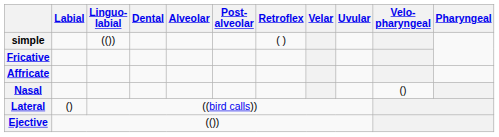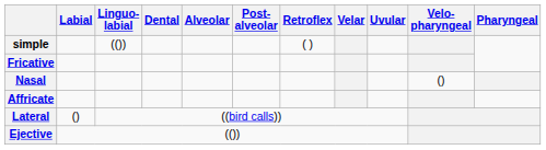 <table class=wikitable>
 <tr align=center>
 <th></th>
 <th><a href='#'>Labial</a></th>
 <th><a href='#'>Linguo-<br>labial</a></th>
 <th><a href='#'>Dental</a></th>
 <th><a href='#'>Alveolar</a></th>
 <th><a href='#'>Post-<br>alveolar</a></th>
 <th><a href='#'>Retroflex</a></th>
 <th><a href='#'>Velar</a></th>
 <th><a href='#'>Uvular</a></th>
 <th><a href='#'>Velo-<br>pharyngeal</a></th>
 <th><a href='#'>Pharyngeal</a></th>
 </tr>
 <tr align=center>
 <th>simple</th>
 <td> </td>
 <td>(())</td>
 <td></td>
 <td> </td>
 <td></td>
 <td>( )</td>
 <th></th>
 <td> </td>
 <th></th>
 <td rowspan=2> </td>
 </tr>
 <tr align=center>
 <th><a href='#'>Fricative</a></th>
 <td></td>
 <td></td>
 <td></td>
 <td> </td>
 <td></td>
 <td></td>
 <th></th>
 <td> </td>
 <th></th>
 </tr>
 <tr align=center>
+<th><a href='#'>Nasal</a></th>
+<td></td>
+<td></td>
+<td></td>
+<td></td>
+<td></td>
+<td></td>
+<th></th>
+<td></td>
+<td>()</td>
+<th></th>
+</tr>
+<tr align=center>
 <th><a href='#'>Affricate</a></th>
 <td></td>
 <td></td>
 <td></td>
 <td></td>
 <td></td>
 <td></td>
 <th></th>
 <td></td>
 <th></th>
 <td> </td>
 </tr>
 <tr align=center>
-<th><a href='#'>Nasal</a></th>
-<td></td>
-<td></td>
-<td></td>
-<td></td>
-<td></td>
-<td></td>
-<th></th>
-<td></td>
-<td>()</td>
-<th></th>
-</tr>
-<tr align=center>
 <th><a href='#'>Lateral</a></th>
 <td>()</td>
 <td colspan=7>((<a href='#'>bird calls</a>))</td>
 <th colspan=2></th>
 </tr>
 <tr align=center>
 <th><a href='#'>Ejective</a></th>
 <td colspan=8>(())</td>
 <th colspan=2></th>
 </tr>
 </table>
